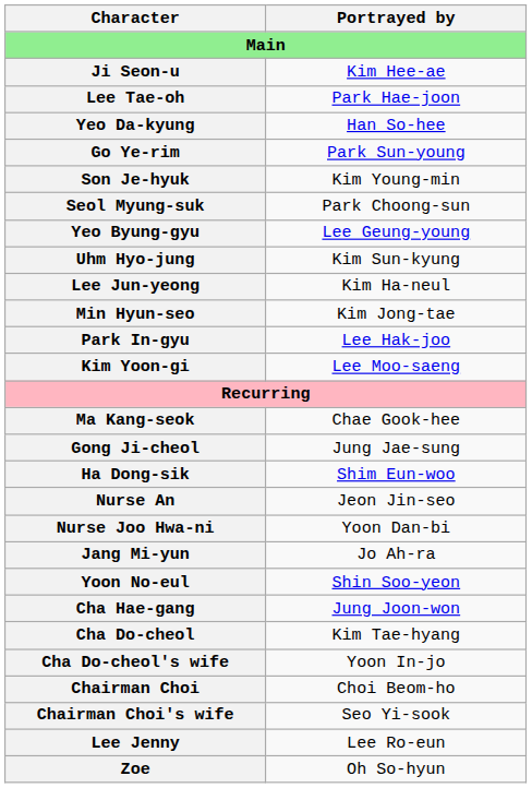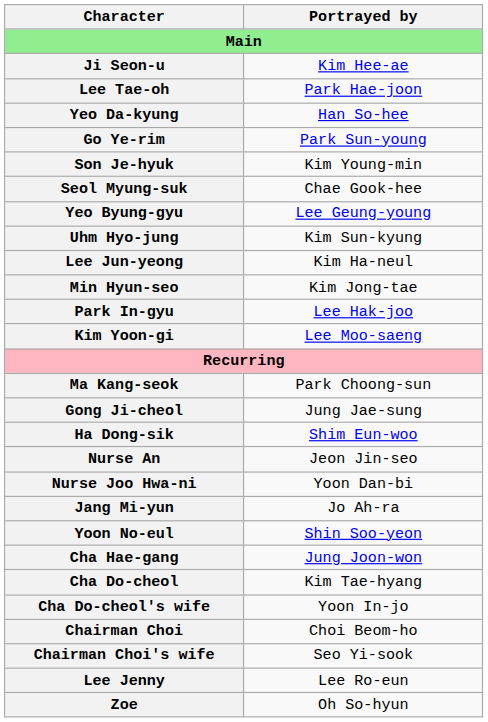 <table class="wikitable" style="text-align:center;">
 <tr>
 <th style="width:200px;">Character</th>
 <th style="width:200px;">Portrayed by</th>
 </tr>
 <tr>
 <th colspan="2" style="background:lightgreen;"><strong>Main</strong></th>
 </tr>
 <tr>
 <th>Ji Seon-u</th>
 <td><a href='#'>Kim Hee-ae</a></td>
 </tr>
 <tr>
 <th>Lee Tae-oh</th>
 <td><a href='#'>Park Hae-joon</a></td>
 </tr>
 <tr>
 <th>Yeo Da-kyung</th>
 <td><a href='#'>Han So-hee</a></td>
 </tr>
 <tr>
 <th>Go Ye-rim</th>
 <td><a href='#'>Park Sun-young</a></td>
 </tr>
 <tr>
 <th>Son Je-hyuk</th>
 <td>Kim Young-min</td>
 </tr>
 <tr>
 <th>Seol Myung-suk</th>
-<td>Park Choong-sun</td>
+<td>Chae Gook-hee</td>
 </tr>
 <tr>
 <th>Yeo Byung-gyu</th>
 <td><a href='#'>Lee Geung-young</a></td>
 </tr>
 <tr>
 <th>Uhm Hyo-jung</th>
 <td>Kim Sun-kyung</td>
 </tr>
 <tr>
 <th>Lee Jun-yeong</th>
 <td>Kim Ha-neul</td>
 </tr>
 <tr>
 <th>Min Hyun-seo</th>
 <td>Kim Jong-tae</td>
 </tr>
 <tr>
 <th>Park In-gyu</th>
 <td><a href='#'>Lee Hak-joo</a></td>
 </tr>
 <tr>
 <th>Kim Yoon-gi</th>
 <td><a href='#'>Lee Moo-saeng</a></td>
 </tr>
 <tr>
 <th colspan="3" style="background:lightpink;"><strong>Recurring</strong></th>
 </tr>
 <tr>
 <th>Ma Kang-seok</th>
-<td>Chae Gook-hee</td>
+<td>Park Choong-sun</td>
 </tr>
 <tr>
 <th>Gong Ji-cheol</th>
 <td>Jung Jae-sung</td>
 </tr>
 <tr>
 <th>Ha Dong-sik</th>
 <td><a href='#'>Shim Eun-woo</a></td>
 </tr>
 <tr>
 <th>Nurse An</th>
 <td>Jeon Jin-seo</td>
 </tr>
 <tr>
 <th>Nurse Joo Hwa-ni</th>
 <td>Yoon Dan-bi</td>
 </tr>
 <tr>
 <th>Jang Mi-yun</th>
 <td>Jo Ah-ra</td>
 </tr>
 <tr>
 <th>Yoon No-eul</th>
 <td><a href='#'>Shin Soo-yeon</a></td>
 </tr>
 <tr>
 <th>Cha Hae-gang</th>
 <td><a href='#'>Jung Joon-won</a></td>
 </tr>
 <tr>
 <th>Cha Do-cheol</th>
 <td>Kim Tae-hyang</td>
 </tr>
 <tr>
 <th>Cha Do-cheol's wife</th>
 <td>Yoon In-jo</td>
 </tr>
 <tr>
 <th>Chairman Choi</th>
 <td>Choi Beom-ho</td>
 </tr>
 <tr>
 <th>Chairman Choi's wife</th>
 <td>Seo Yi-sook</td>
 </tr>
 <tr>
 <th>Lee Jenny</th>
 <td>Lee Ro-eun</td>
 </tr>
 <tr>
 <th>Zoe</th>
 <td>Oh So-hyun</td>
 </tr>
 </table>
